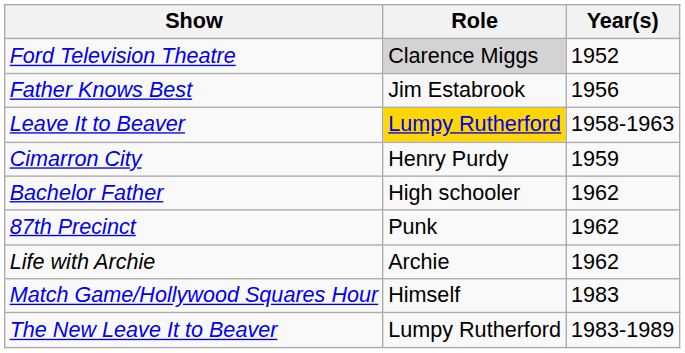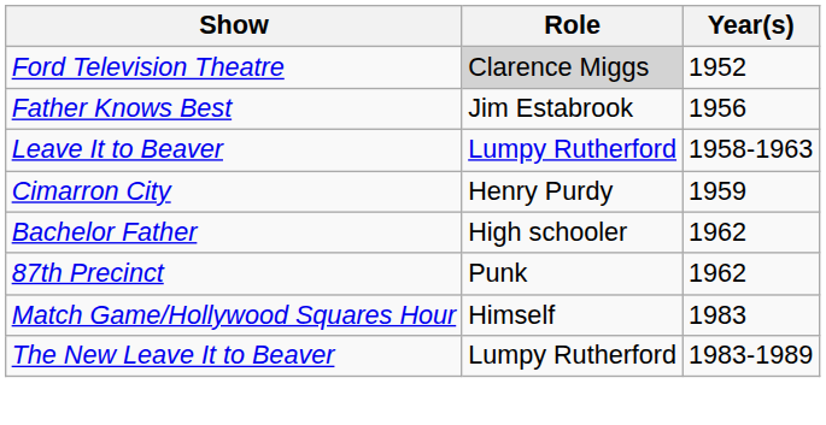 <table class="wikitable">
 <tr>
 <th>Show</th>
 <th>Role</th>
 <th>Year(s)</th>
 </tr>
 <tr>
 <td><em><a href='#'>Ford Television Theatre</a></em></td>
 <td style="background: lightgrey;">Clarence Miggs</td>
 <td>1952</td>
 </tr>
 <tr>
 <td><em><a href='#'>Father Knows Best</a></em></td>
 <td>Jim Estabrook</td>
 <td>1956</td>
 </tr>
 <tr>
 <td><em><a href='#'>Leave It to Beaver</a></em></td>
-<td style="background: gold;"><a href='#'>Lumpy Rutherford</a></td>
+<td><a href='#'>Lumpy Rutherford</a></td>
 <td>1958-1963</td>
 </tr>
 <tr>
 <td><em><a href='#'>Cimarron City</a></em></td>
 <td>Henry Purdy</td>
 <td>1959</td>
 </tr>
 <tr>
 <td><em><a href='#'>Bachelor Father</a></em></td>
 <td>High schooler</td>
 <td>1962</td>
 </tr>
 <tr>
 <td><em><a href='#'>87th Precinct</a></em></td>
 <td>Punk</td>
 <td>1962</td>
 </tr>
 <tr>
-<td><em>Life with Archie</em></td>
-<td>Archie</td>
-<td>1962</td>
-</tr>
-<tr>
 <td><em><a href='#'>Match Game/Hollywood Squares Hour</a></em></td>
 <td>Himself</td>
 <td>1983</td>
 </tr>
 <tr>
 <td><em><a href='#'>The New Leave It to Beaver</a></em></td>
 <td>Lumpy Rutherford</td>
 <td>1983-1989</td>
 </tr>
 </table>
